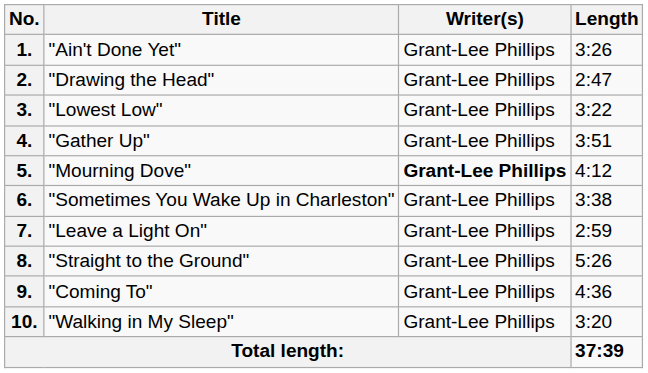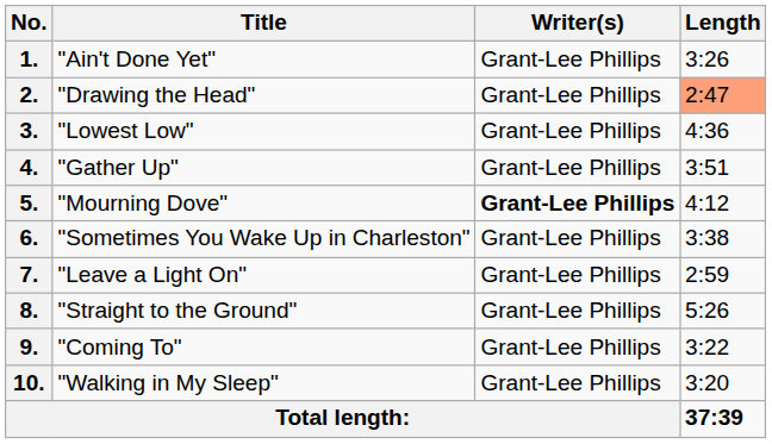 <table class="wikitable plainrowheaders">
 <tr>
 <th scope="col"><abbr>No.</abbr></th>
 <th scope="col">Title</th>
 <th scope="col">Writer(s)</th>
 <th scope="col">Length</th>
 </tr>
 <tr>
 <th>1.</th>
 <td>"Ain't Done Yet"</td>
 <td>Grant-Lee Phillips</td>
 <td>3:26</td>
 </tr>
 <tr>
 <th>2.</th>
 <td>"Drawing the Head"</td>
 <td>Grant-Lee Phillips</td>
-<td>2:47</td>
+<td style="background: lightsalmon;">2:47</td>
 </tr>
 <tr>
 <th>3.</th>
 <td>"Lowest Low"</td>
 <td>Grant-Lee Phillips</td>
-<td>3:22</td>
+<td>4:36</td>
 </tr>
 <tr>
 <th>4.</th>
 <td>"Gather Up"</td>
 <td>Grant-Lee Phillips</td>
 <td>3:51</td>
 </tr>
 <tr>
 <th>5.</th>
 <td>"Mourning Dove"</td>
 <td><strong>Grant-Lee Phillips</strong></td>
 <td>4:12</td>
 </tr>
 <tr>
 <th>6.</th>
 <td>"Sometimes You Wake Up in Charleston"</td>
 <td>Grant-Lee Phillips</td>
 <td>3:38</td>
 </tr>
 <tr>
 <th>7.</th>
 <td>"Leave a Light On"</td>
 <td>Grant-Lee Phillips</td>
 <td>2:59</td>
 </tr>
 <tr>
 <th>8.</th>
 <td>"Straight to the Ground"</td>
 <td>Grant-Lee Phillips</td>
 <td>5:26</td>
 </tr>
 <tr>
 <th>9.</th>
 <td>"Coming To"</td>
 <td>Grant-Lee Phillips</td>
-<td>4:36</td>
+<td>3:22</td>
 </tr>
 <tr>
 <th>10.</th>
 <td>"Walking in My Sleep"</td>
 <td>Grant-Lee Phillips</td>
 <td>3:20</td>
 </tr>
 <tr>
 <th colspan="3">Total length:</th>
 <td><strong>37:39</strong></td>
 </tr>
 </table>
